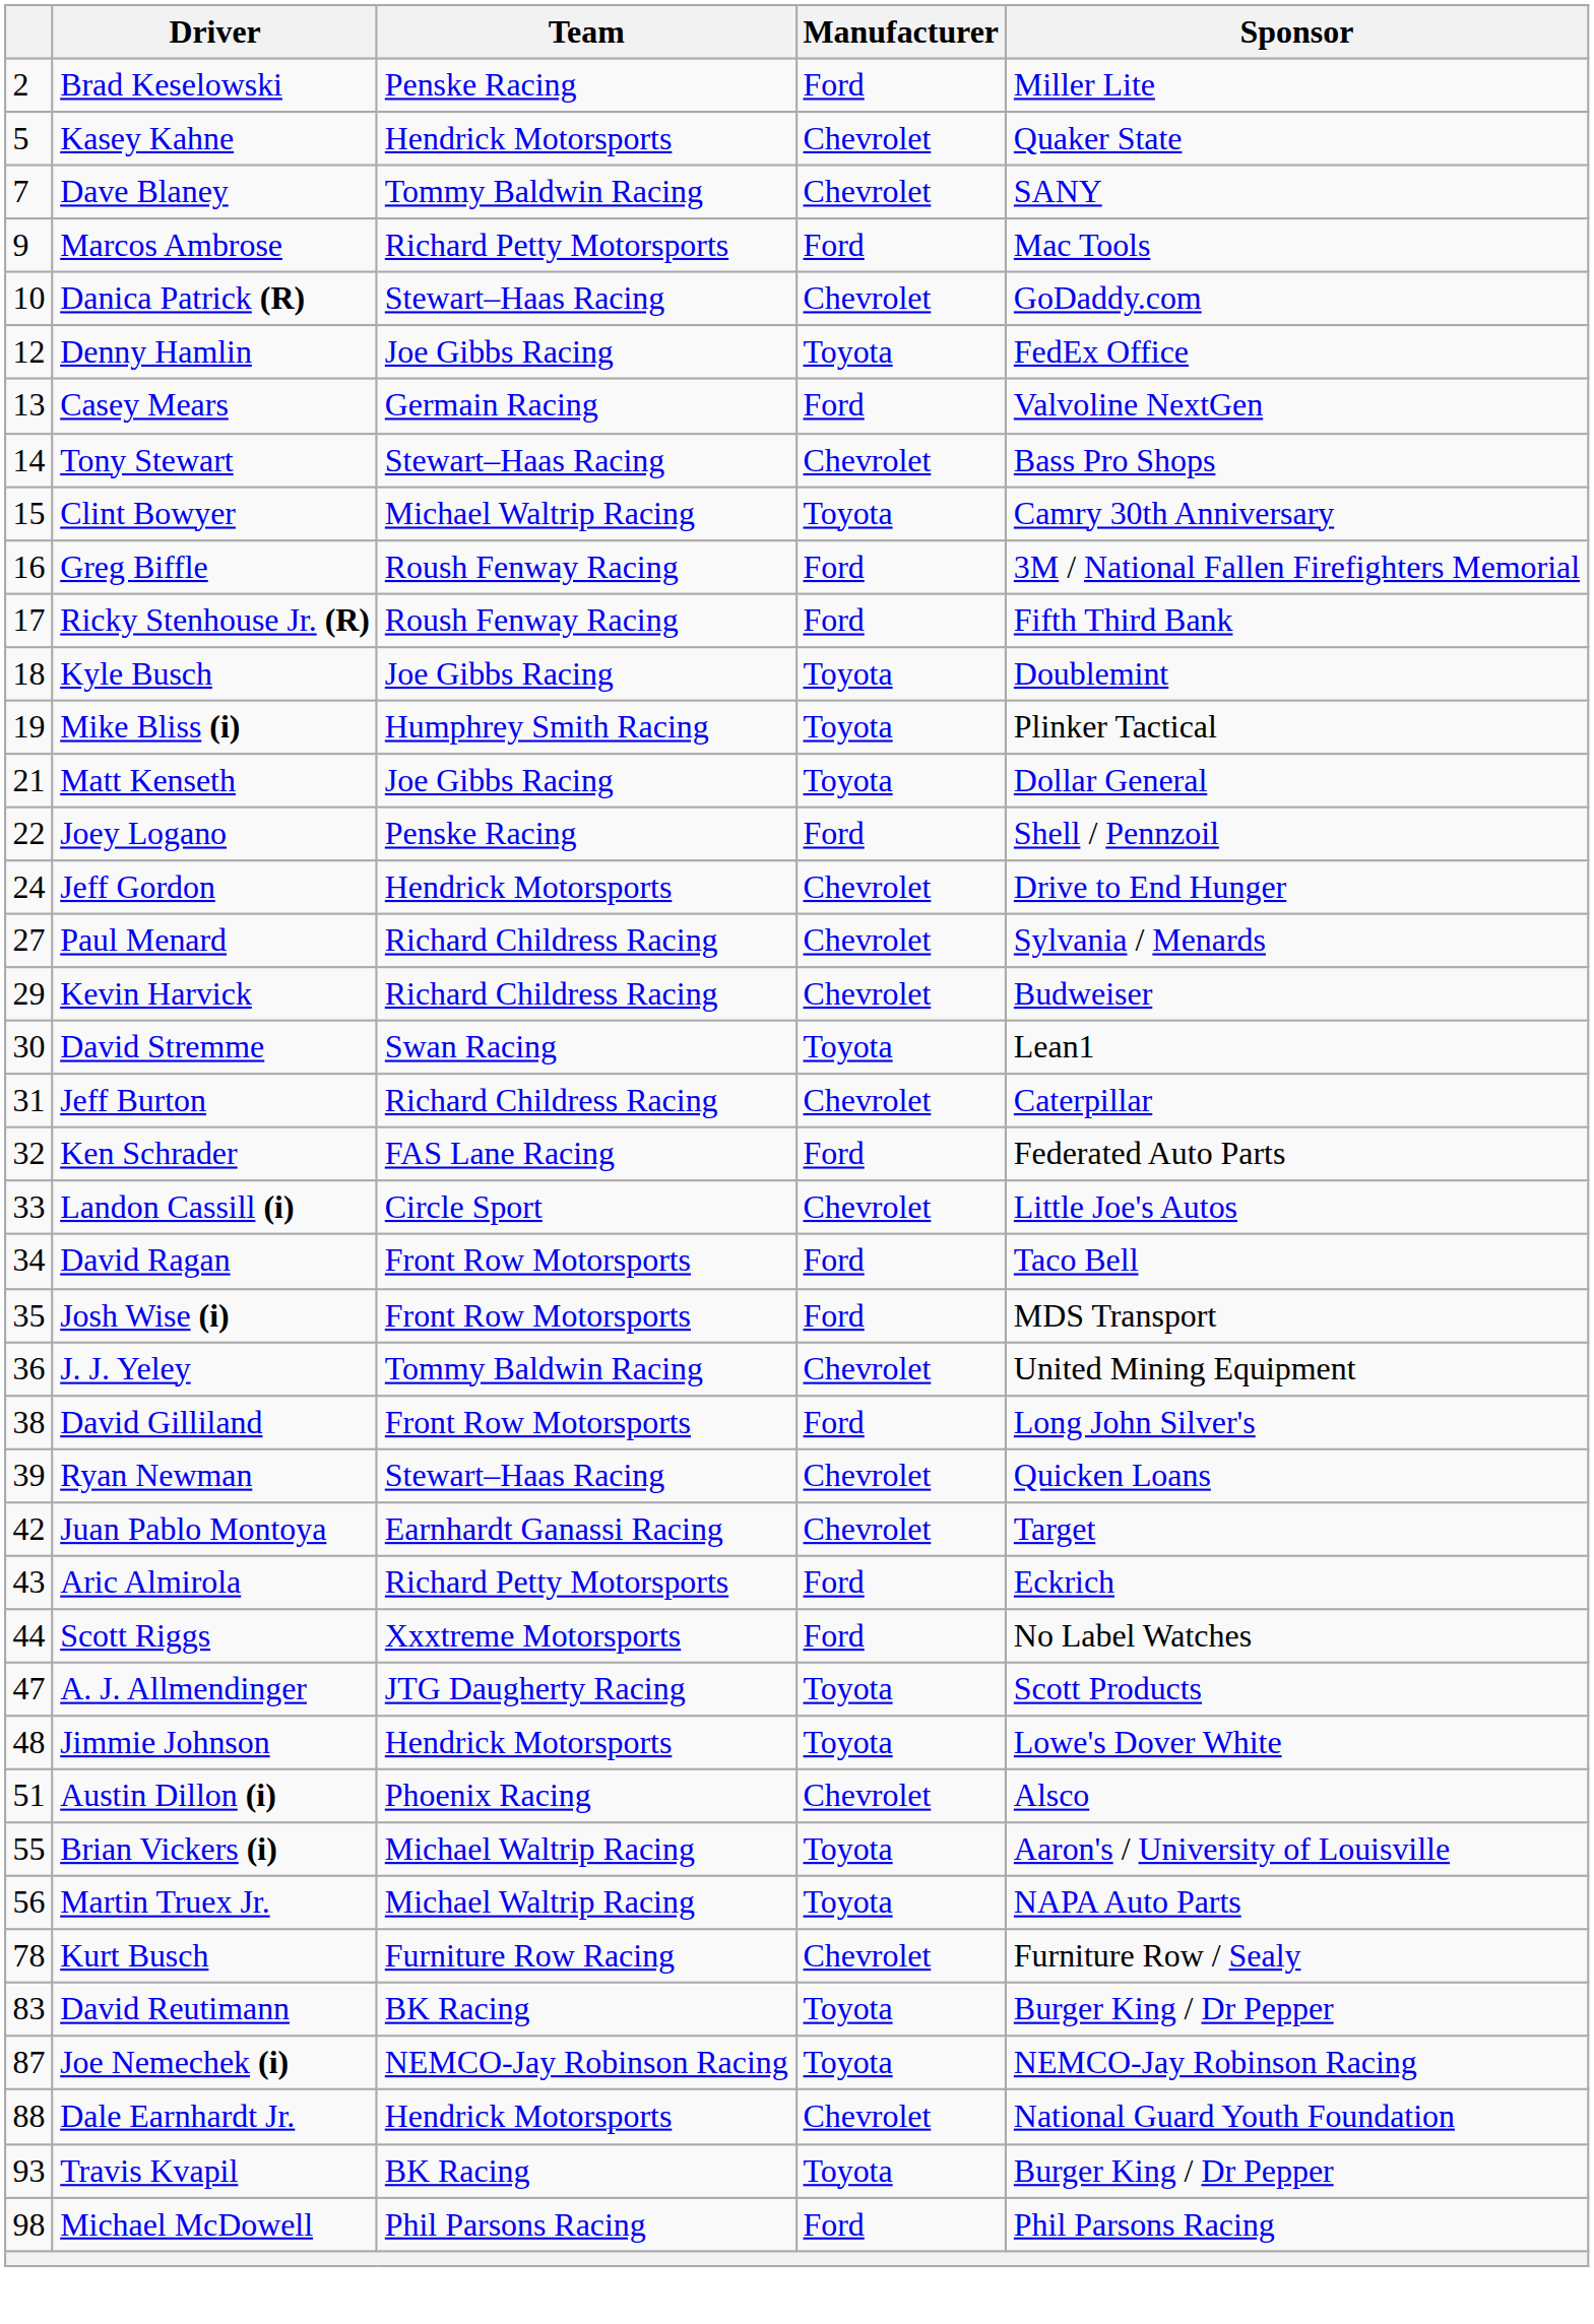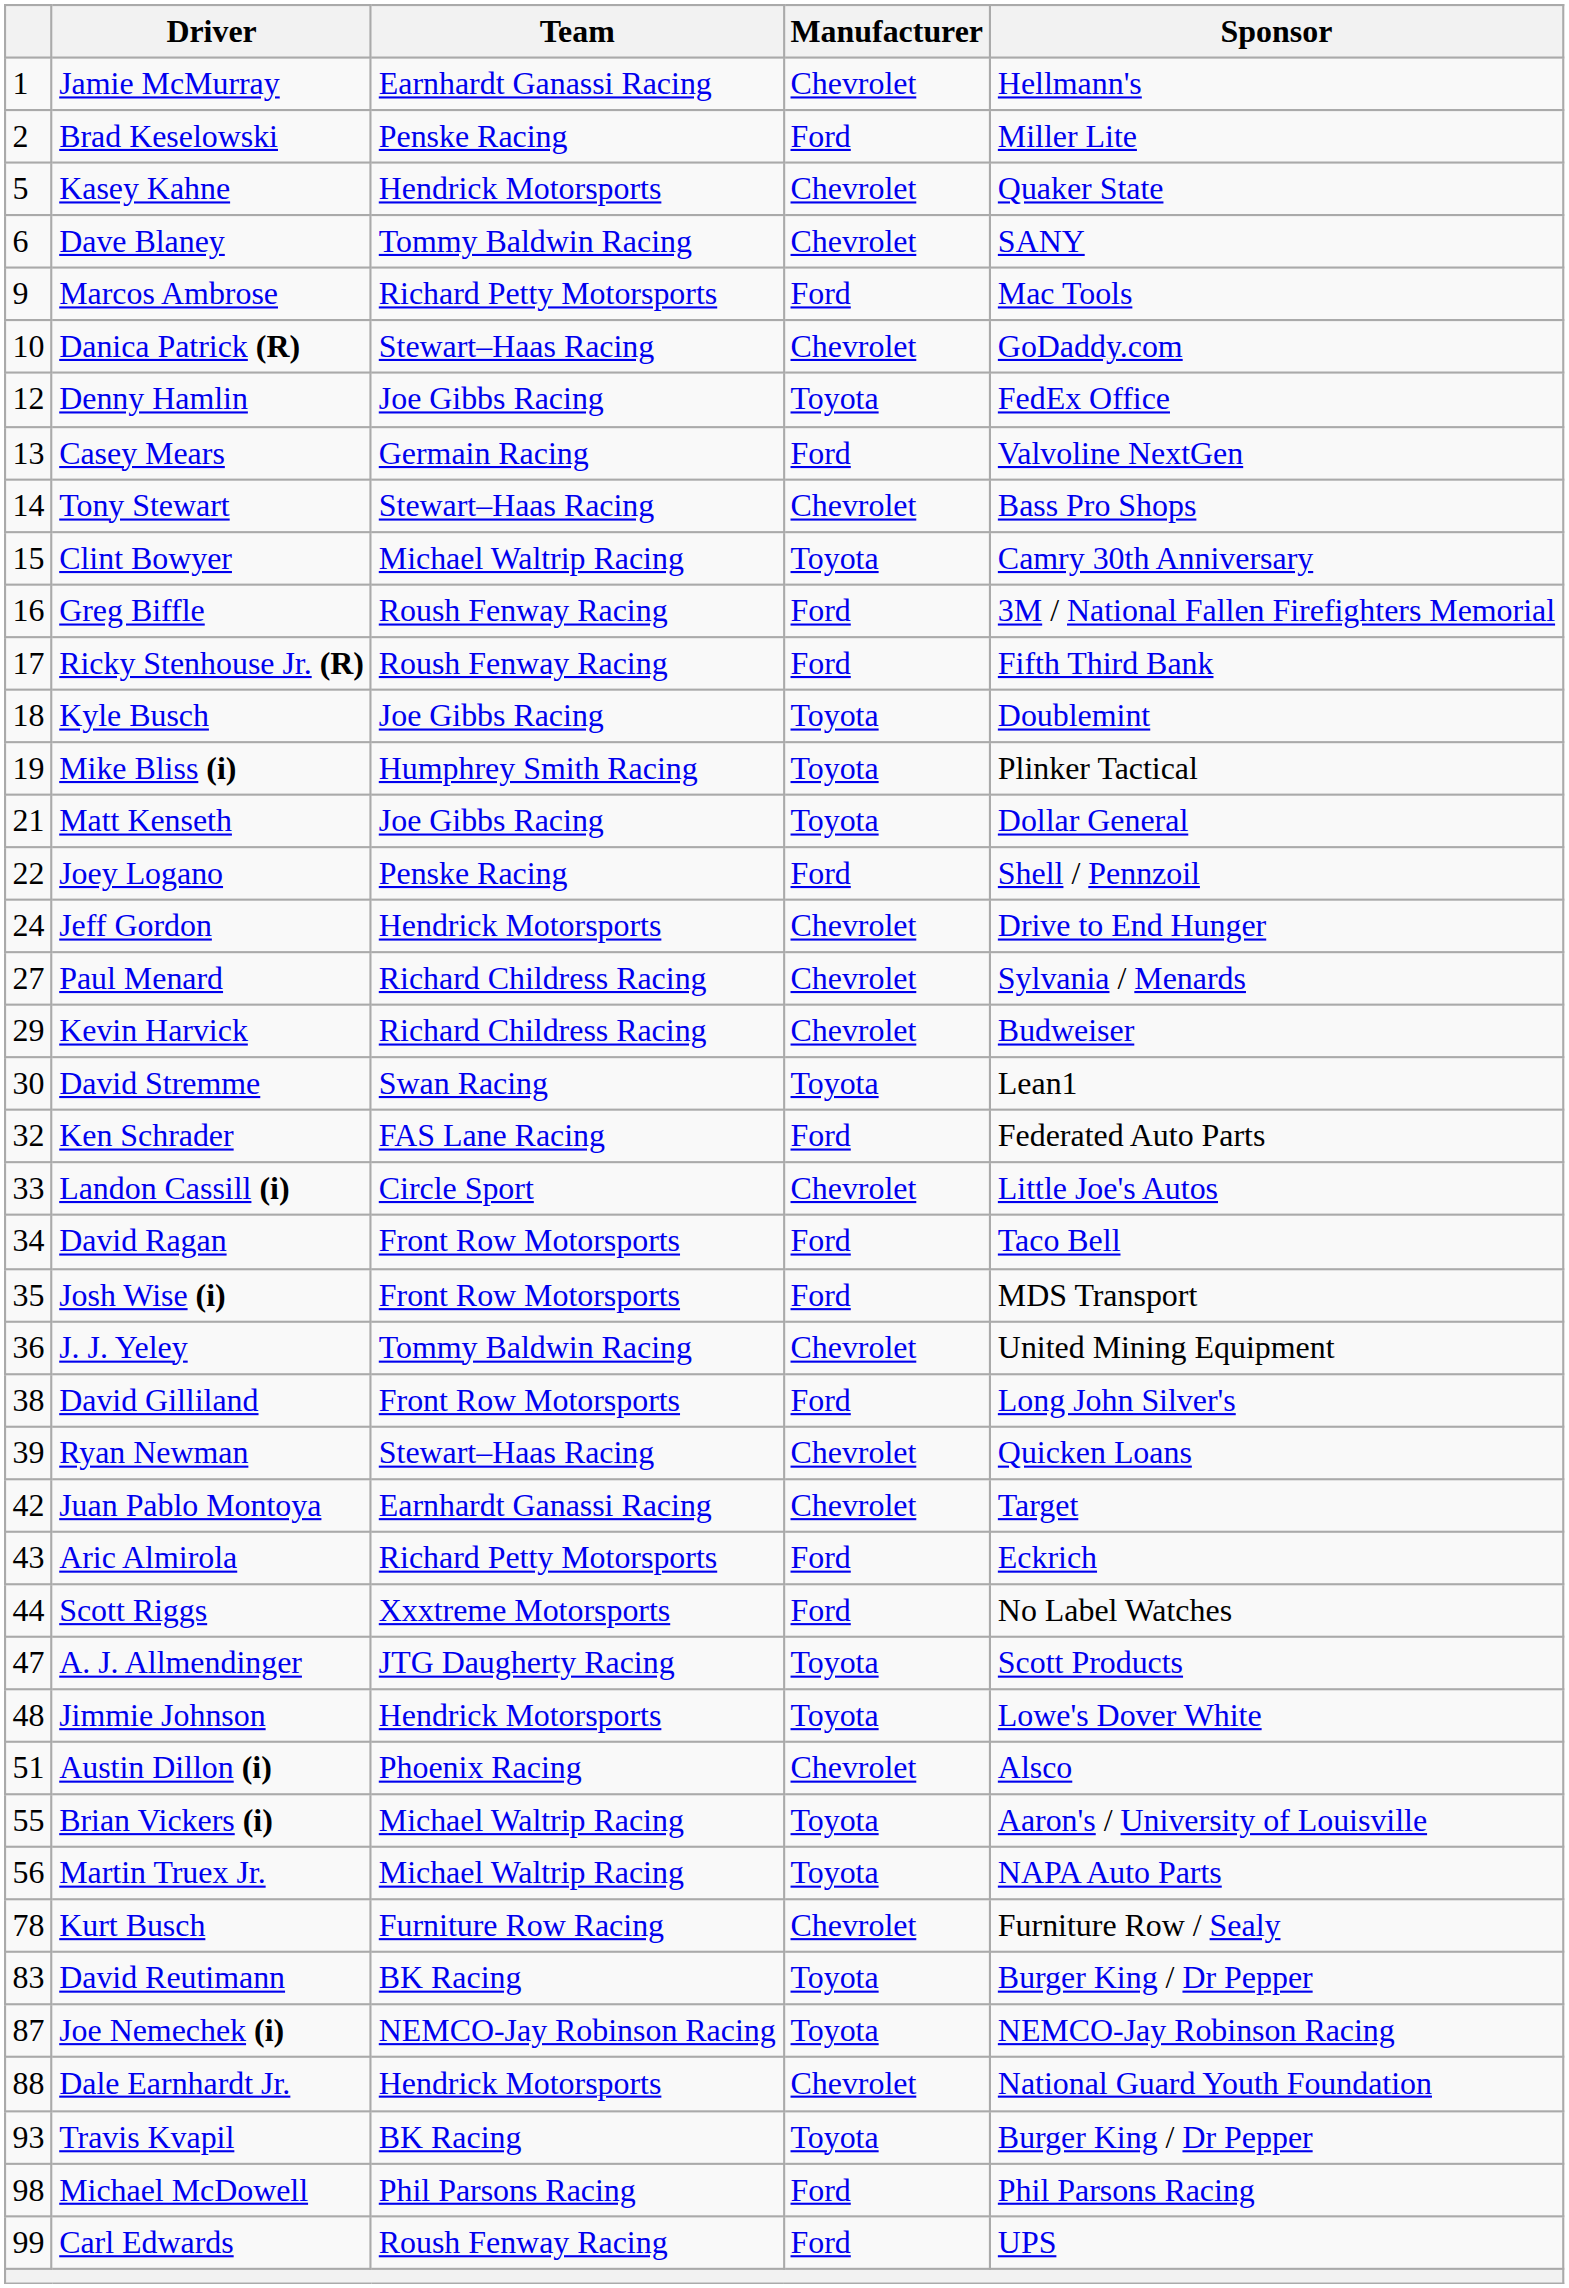 <table class="wikitable" style="font-size:95%">
 <tr>
 <th></th>
 <th>Driver</th>
 <th>Team</th>
 <th>Manufacturer</th>
 <th>Sponsor</th>
+</tr>
+<tr>
+<td>1</td>
+<td><a href='#'>Jamie McMurray</a></td>
+<td><a href='#'>Earnhardt Ganassi Racing</a></td>
+<td><a href='#'>Chevrolet</a></td>
+<td><a href='#'>Hellmann's</a></td>
 </tr>
 <tr>
 <td>2</td>
 <td><a href='#'>Brad Keselowski</a></td>
 <td><a href='#'>Penske Racing</a></td>
 <td><a href='#'>Ford</a></td>
 <td><a href='#'>Miller Lite</a></td>
 </tr>
 <tr>
 <td>5</td>
 <td><a href='#'>Kasey Kahne</a></td>
 <td><a href='#'>Hendrick Motorsports</a></td>
 <td><a href='#'>Chevrolet</a></td>
 <td><a href='#'>Quaker State</a></td>
 </tr>
 <tr>
-<td>7</td>
+<td>6</td>
 <td><a href='#'>Dave Blaney</a></td>
 <td><a href='#'>Tommy Baldwin Racing</a></td>
 <td><a href='#'>Chevrolet</a></td>
 <td><a href='#'>SANY</a></td>
 </tr>
 <tr>
 <td>9</td>
 <td><a href='#'>Marcos Ambrose</a></td>
 <td><a href='#'>Richard Petty Motorsports</a></td>
 <td><a href='#'>Ford</a></td>
 <td><a href='#'>Mac Tools</a></td>
 </tr>
 <tr>
 <td>10</td>
 <td><a href='#'>Danica Patrick</a> <strong>(R)</strong></td>
 <td><a href='#'>Stewart–Haas Racing</a></td>
 <td><a href='#'>Chevrolet</a></td>
 <td><a href='#'>GoDaddy.com</a></td>
 </tr>
 <tr>
 <td>12</td>
 <td><a href='#'>Denny Hamlin</a></td>
 <td><a href='#'>Joe Gibbs Racing</a></td>
 <td><a href='#'>Toyota</a></td>
 <td><a href='#'>FedEx Office</a></td>
 </tr>
 <tr>
 <td>13</td>
 <td><a href='#'>Casey Mears</a></td>
 <td><a href='#'>Germain Racing</a></td>
 <td><a href='#'>Ford</a></td>
 <td><a href='#'>Valvoline NextGen</a></td>
 </tr>
 <tr>
 <td>14</td>
 <td><a href='#'>Tony Stewart</a></td>
 <td><a href='#'>Stewart–Haas Racing</a></td>
 <td><a href='#'>Chevrolet</a></td>
 <td><a href='#'>Bass Pro Shops</a></td>
 </tr>
 <tr>
 <td>15</td>
 <td><a href='#'>Clint Bowyer</a></td>
 <td><a href='#'>Michael Waltrip Racing</a></td>
 <td><a href='#'>Toyota</a></td>
 <td><a href='#'>Camry 30th Anniversary</a></td>
 </tr>
 <tr>
 <td>16</td>
 <td><a href='#'>Greg Biffle</a></td>
 <td><a href='#'>Roush Fenway Racing</a></td>
 <td><a href='#'>Ford</a></td>
 <td><a href='#'>3M</a> / <a href='#'>National Fallen Firefighters Memorial</a></td>
 </tr>
 <tr>
 <td>17</td>
 <td><a href='#'>Ricky Stenhouse Jr.</a> <strong>(R)</strong></td>
 <td><a href='#'>Roush Fenway Racing</a></td>
 <td><a href='#'>Ford</a></td>
 <td><a href='#'>Fifth Third Bank</a></td>
 </tr>
 <tr>
 <td>18</td>
 <td><a href='#'>Kyle Busch</a></td>
 <td><a href='#'>Joe Gibbs Racing</a></td>
 <td><a href='#'>Toyota</a></td>
 <td><a href='#'>Doublemint</a></td>
 </tr>
 <tr>
 <td>19</td>
 <td><a href='#'>Mike Bliss</a> <strong>(i)</strong></td>
 <td><a href='#'>Humphrey Smith Racing</a></td>
 <td><a href='#'>Toyota</a></td>
 <td>Plinker Tactical</td>
 </tr>
 <tr>
 <td>21</td>
 <td><a href='#'>Matt Kenseth</a></td>
 <td><a href='#'>Joe Gibbs Racing</a></td>
 <td><a href='#'>Toyota</a></td>
 <td><a href='#'>Dollar General</a></td>
 </tr>
 <tr>
 <td>22</td>
 <td><a href='#'>Joey Logano</a></td>
 <td><a href='#'>Penske Racing</a></td>
 <td><a href='#'>Ford</a></td>
 <td><a href='#'>Shell</a> / <a href='#'>Pennzoil</a></td>
 </tr>
 <tr>
 <td>24</td>
 <td><a href='#'>Jeff Gordon</a></td>
 <td><a href='#'>Hendrick Motorsports</a></td>
 <td><a href='#'>Chevrolet</a></td>
 <td><a href='#'>Drive to End Hunger</a></td>
 </tr>
 <tr>
 <td>27</td>
 <td><a href='#'>Paul Menard</a></td>
 <td><a href='#'>Richard Childress Racing</a></td>
 <td><a href='#'>Chevrolet</a></td>
 <td><a href='#'>Sylvania</a> / <a href='#'>Menards</a></td>
 </tr>
 <tr>
 <td>29</td>
 <td><a href='#'>Kevin Harvick</a></td>
 <td><a href='#'>Richard Childress Racing</a></td>
 <td><a href='#'>Chevrolet</a></td>
 <td><a href='#'>Budweiser</a></td>
 </tr>
 <tr>
 <td>30</td>
 <td><a href='#'>David Stremme</a></td>
 <td><a href='#'>Swan Racing</a></td>
 <td><a href='#'>Toyota</a></td>
 <td>Lean1</td>
-</tr>
-<tr>
-<td>31</td>
-<td><a href='#'>Jeff Burton</a></td>
-<td><a href='#'>Richard Childress Racing</a></td>
-<td><a href='#'>Chevrolet</a></td>
-<td><a href='#'>Caterpillar</a></td>
 </tr>
 <tr>
 <td>32</td>
 <td><a href='#'>Ken Schrader</a></td>
 <td><a href='#'>FAS Lane Racing</a></td>
 <td><a href='#'>Ford</a></td>
 <td>Federated Auto Parts</td>
 </tr>
 <tr>
 <td>33</td>
 <td><a href='#'>Landon Cassill</a> <strong>(i)</strong></td>
 <td><a href='#'>Circle Sport</a></td>
 <td><a href='#'>Chevrolet</a></td>
 <td><a href='#'>Little Joe's Autos</a></td>
 </tr>
 <tr>
 <td>34</td>
 <td><a href='#'>David Ragan</a></td>
 <td><a href='#'>Front Row Motorsports</a></td>
 <td><a href='#'>Ford</a></td>
 <td><a href='#'>Taco Bell</a></td>
 </tr>
 <tr>
 <td>35</td>
 <td><a href='#'>Josh Wise</a> <strong>(i)</strong></td>
 <td><a href='#'>Front Row Motorsports</a></td>
 <td><a href='#'>Ford</a></td>
 <td>MDS Transport</td>
 </tr>
 <tr>
 <td>36</td>
 <td><a href='#'>J. J. Yeley</a></td>
 <td><a href='#'>Tommy Baldwin Racing</a></td>
 <td><a href='#'>Chevrolet</a></td>
 <td>United Mining Equipment</td>
 </tr>
 <tr>
 <td>38</td>
 <td><a href='#'>David Gilliland</a></td>
 <td><a href='#'>Front Row Motorsports</a></td>
 <td><a href='#'>Ford</a></td>
 <td><a href='#'>Long John Silver's</a></td>
 </tr>
 <tr>
 <td>39</td>
 <td><a href='#'>Ryan Newman</a></td>
 <td><a href='#'>Stewart–Haas Racing</a></td>
 <td><a href='#'>Chevrolet</a></td>
 <td><a href='#'>Quicken Loans</a></td>
 </tr>
 <tr>
 <td>42</td>
 <td><a href='#'>Juan Pablo Montoya</a></td>
 <td><a href='#'>Earnhardt Ganassi Racing</a></td>
 <td><a href='#'>Chevrolet</a></td>
 <td><a href='#'>Target</a></td>
 </tr>
 <tr>
 <td>43</td>
 <td><a href='#'>Aric Almirola</a></td>
 <td><a href='#'>Richard Petty Motorsports</a></td>
 <td><a href='#'>Ford</a></td>
 <td><a href='#'>Eckrich</a></td>
 </tr>
 <tr>
 <td>44</td>
 <td><a href='#'>Scott Riggs</a></td>
 <td><a href='#'>Xxxtreme Motorsports</a></td>
 <td><a href='#'>Ford</a></td>
 <td>No Label Watches</td>
 </tr>
 <tr>
 <td>47</td>
 <td><a href='#'>A. J. Allmendinger</a></td>
 <td><a href='#'>JTG Daugherty Racing</a></td>
 <td><a href='#'>Toyota</a></td>
 <td><a href='#'>Scott Products</a></td>
 </tr>
 <tr>
 <td>48</td>
 <td><a href='#'>Jimmie Johnson</a></td>
 <td><a href='#'>Hendrick Motorsports</a></td>
 <td><a href='#'>Toyota</a></td>
 <td><a href='#'>Lowe's Dover White</a></td>
 </tr>
 <tr>
 <td>51</td>
 <td><a href='#'>Austin Dillon</a> <strong>(i)</strong></td>
 <td><a href='#'>Phoenix Racing</a></td>
 <td><a href='#'>Chevrolet</a></td>
 <td><a href='#'>Alsco</a></td>
 </tr>
 <tr>
 <td>55</td>
 <td><a href='#'>Brian Vickers</a> <strong>(i)</strong></td>
 <td><a href='#'>Michael Waltrip Racing</a></td>
 <td><a href='#'>Toyota</a></td>
 <td><a href='#'>Aaron's</a> / <a href='#'>University of Louisville</a></td>
 </tr>
 <tr>
 <td>56</td>
 <td><a href='#'>Martin Truex Jr.</a></td>
 <td><a href='#'>Michael Waltrip Racing</a></td>
 <td><a href='#'>Toyota</a></td>
 <td><a href='#'>NAPA Auto Parts</a></td>
 </tr>
 <tr>
 <td>78</td>
 <td><a href='#'>Kurt Busch</a></td>
 <td><a href='#'>Furniture Row Racing</a></td>
 <td><a href='#'>Chevrolet</a></td>
 <td>Furniture Row / <a href='#'>Sealy</a></td>
 </tr>
 <tr>
 <td>83</td>
 <td><a href='#'>David Reutimann</a></td>
 <td><a href='#'>BK Racing</a></td>
 <td><a href='#'>Toyota</a></td>
 <td><a href='#'>Burger King</a> / <a href='#'>Dr Pepper</a></td>
 </tr>
 <tr>
 <td>87</td>
 <td><a href='#'>Joe Nemechek</a> <strong>(i)</strong></td>
 <td><a href='#'>NEMCO-Jay Robinson Racing</a></td>
 <td><a href='#'>Toyota</a></td>
 <td><a href='#'>NEMCO-Jay Robinson Racing</a></td>
 </tr>
 <tr>
 <td>88</td>
 <td><a href='#'>Dale Earnhardt Jr.</a></td>
 <td><a href='#'>Hendrick Motorsports</a></td>
 <td><a href='#'>Chevrolet</a></td>
 <td><a href='#'>National Guard Youth Foundation</a></td>
 </tr>
 <tr>
 <td>93</td>
 <td><a href='#'>Travis Kvapil</a></td>
 <td><a href='#'>BK Racing</a></td>
 <td><a href='#'>Toyota</a></td>
 <td><a href='#'>Burger King</a> / <a href='#'>Dr Pepper</a></td>
 </tr>
 <tr>
 <td>98</td>
 <td><a href='#'>Michael McDowell</a></td>
 <td><a href='#'>Phil Parsons Racing</a></td>
 <td><a href='#'>Ford</a></td>
 <td><a href='#'>Phil Parsons Racing</a></td>
 </tr>
 <tr>
+<td>99</td>
+<td><a href='#'>Carl Edwards</a></td>
+<td><a href='#'>Roush Fenway Racing</a></td>
+<td><a href='#'>Ford</a></td>
+<td><a href='#'>UPS</a></td>
+</tr>
+<tr>
 <th colspan="5"></th>
 </tr>
 </table>
